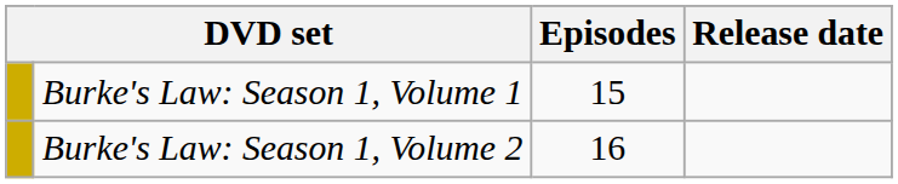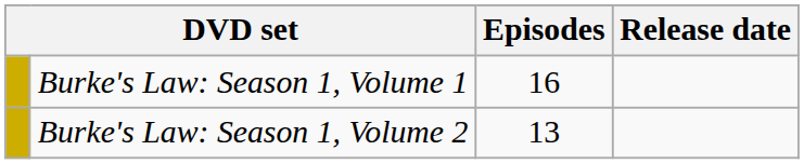 <table class=wikitable style="text-align:center">
 <tr>
 <th colspan=2>DVD set</th>
 <th>Episodes</th>
 <th>Release date</th>
 </tr>
 <tr>
 <td style="width:5px; background:#CDAD00"></td>
 <td><em>Burke's Law: Season 1, Volume 1</em></td>
-<td>15</td>
+<td>16</td>
 <td></td>
 </tr>
 <tr>
 <td bgcolor="CDAD00"></td>
 <td><em>Burke's Law: Season 1, Volume 2</em></td>
-<td>16</td>
+<td>13</td>
 <td></td>
 </tr>
 </table>
